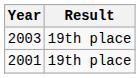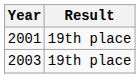 <table class="wikitable">
 <tr>
 <th>Year</th>
 <th>Result</th>
 </tr>
 <tr>
+<td> 2001</td>
+<td>19th place</td>
+</tr>
+<tr>
 <td> 2003</td>
 <td>19th place</td>
 </tr>
-<tr>
-<td> 2001</td>
-<td>19th place</td>
-</tr>
 </table>
